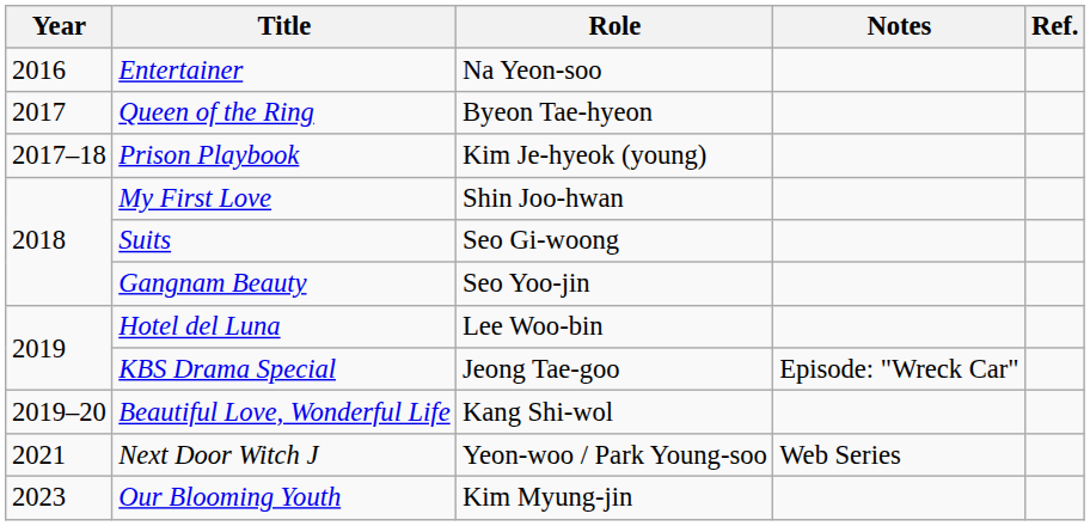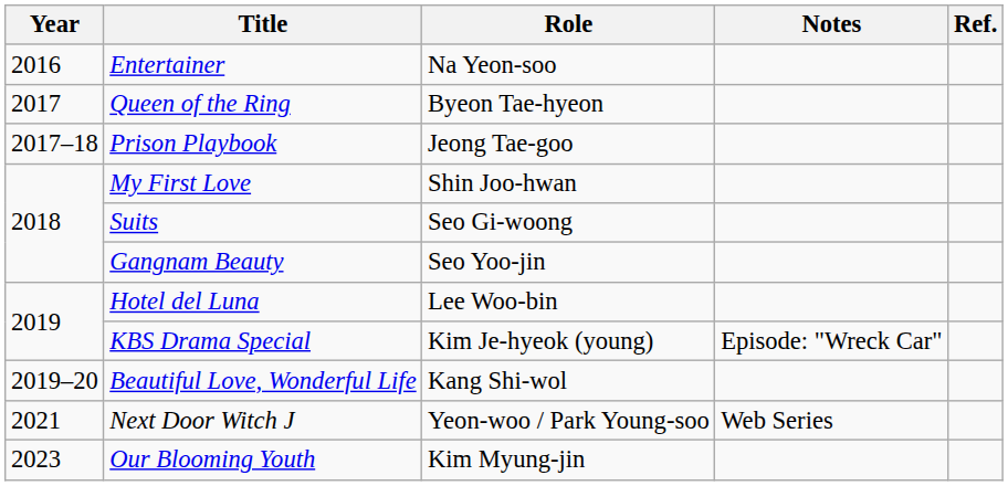 <table class="wikitable sortable">
 <tr>
 <th>Year</th>
 <th>Title</th>
 <th>Role</th>
 <th>Notes</th>
 <th>Ref.</th>
 </tr>
 <tr>
 <td>2016</td>
 <td><em><a href='#'>Entertainer</a></em></td>
 <td>Na Yeon-soo</td>
 <td></td>
 <td></td>
 </tr>
 <tr>
 <td>2017</td>
 <td><em><a href='#'>Queen of the Ring</a></em></td>
 <td>Byeon Tae-hyeon</td>
 <td></td>
 <td></td>
 </tr>
 <tr>
 <td>2017–18</td>
 <td><em><a href='#'>Prison Playbook</a></em></td>
-<td>Kim Je-hyeok (young)</td>
+<td>Jeong Tae-goo</td>
 <td></td>
 <td></td>
 </tr>
 <tr>
 <td rowspan=3>2018</td>
 <td><em><a href='#'>My First Love</a></em></td>
 <td>Shin Joo-hwan</td>
 <td></td>
 <td></td>
 </tr>
 <tr>
 <td><em><a href='#'>Suits</a></em></td>
 <td>Seo Gi-woong</td>
 <td></td>
 <td></td>
 </tr>
 <tr>
 <td><em><a href='#'>Gangnam Beauty</a></em></td>
 <td>Seo Yoo-jin</td>
 <td></td>
 <td></td>
 </tr>
 <tr>
 <td rowspan=2>2019</td>
 <td><em><a href='#'>Hotel del Luna</a></em></td>
 <td>Lee Woo-bin</td>
 <td></td>
 <td></td>
 </tr>
 <tr>
 <td><em><a href='#'>KBS Drama Special</a></em></td>
-<td>Jeong Tae-goo</td>
+<td>Kim Je-hyeok (young)</td>
 <td>Episode: "Wreck Car"</td>
 <td></td>
 </tr>
 <tr>
 <td>2019–20</td>
 <td><em><a href='#'>Beautiful Love, Wonderful Life</a></em></td>
 <td>Kang Shi-wol</td>
 <td></td>
 <td></td>
 </tr>
 <tr>
 <td>2021</td>
 <td><em>Next Door Witch J</em></td>
 <td>Yeon-woo / Park Young-soo</td>
 <td>Web Series</td>
 <td></td>
 </tr>
 <tr>
 <td>2023</td>
 <td><em><a href='#'>Our Blooming Youth</a></em></td>
 <td>Kim Myung-jin</td>
 <td></td>
 <td></td>
 </tr>
 </table>
